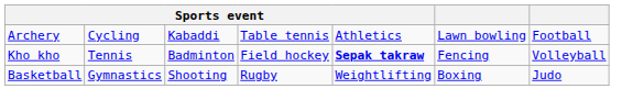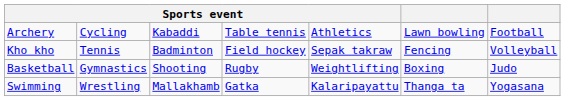 <table class="wikitable">
 <tr>
 <th colspan="5"><strong>Sports event</strong></th>
 <th></th>
 <th></th>
 </tr>
 <tr>
 <td><a href='#'>Archery</a></td>
 <td><a href='#'>Cycling</a></td>
 <td><a href='#'>Kabaddi</a></td>
 <td><a href='#'>Table tennis</a></td>
 <td><a href='#'>Athletics</a></td>
 <td><a href='#'>Lawn bowling</a></td>
 <td><a href='#'>Football</a></td>
 </tr>
 <tr>
 <td><a href='#'>Kho kho</a></td>
 <td><a href='#'>Tennis</a></td>
 <td><a href='#'>Badminton</a></td>
 <td><a href='#'>Field hockey</a></td>
-<td><strong><a href='#'>Sepak takraw</a></strong></td>
+<td><a href='#'>Sepak takraw</a></td>
 <td><a href='#'>Fencing</a></td>
 <td><a href='#'>Volleyball</a></td>
 </tr>
 <tr>
 <td><a href='#'>Basketball</a></td>
 <td><a href='#'>Gymnastics</a></td>
 <td><a href='#'>Shooting</a></td>
 <td><a href='#'>Rugby</a></td>
 <td><a href='#'>Weightlifting</a></td>
 <td><a href='#'>Boxing</a></td>
 <td><a href='#'>Judo</a></td>
 </tr>
+<tr>
+<td><a href='#'>Swimming</a></td>
+<td><a href='#'>Wrestling</a></td>
+<td><a href='#'>Mallakhamb</a></td>
+<td><a href='#'>Gatka</a></td>
+<td><a href='#'>Kalaripayattu</a></td>
+<td><a href='#'>Thanga ta</a></td>
+<td><a href='#'>Yogasana</a></td>
+</tr>
 </table>
